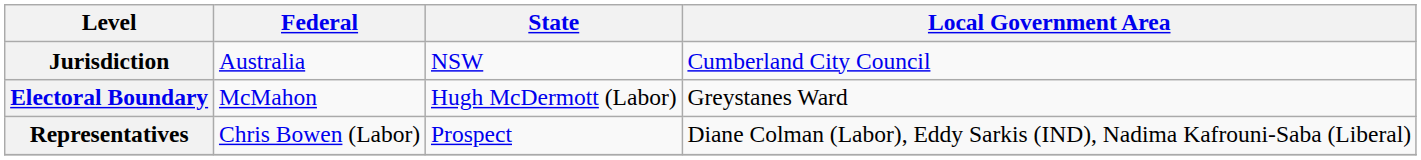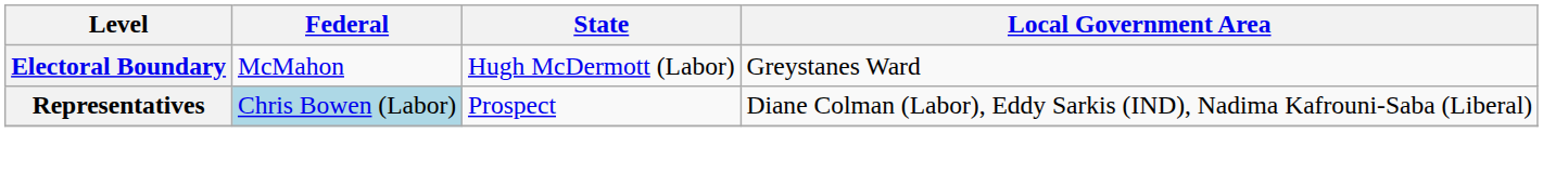 <table class="wikitable">
 <tr>
 <th>Level</th>
 <th><a href='#'>Federal</a></th>
 <th><a href='#'>State</a></th>
 <th><a href='#'>Local Government Area</a></th>
-</tr>
-<tr>
-<th>Jurisdiction</th>
-<td><a href='#'>Australia</a></td>
-<td><a href='#'>NSW</a></td>
-<td><a href='#'>Cumberland City Council</a></td>
 </tr>
 <tr>
 <th><a href='#'>Electoral Boundary</a></th>
 <td><a href='#'>McMahon</a></td>
 <td><a href='#'>Hugh McDermott</a> (Labor)</td>
 <td>Greystanes Ward </td>
 </tr>
 <tr>
 <th>Representatives</th>
-<td><a href='#'>Chris Bowen</a> (Labor)</td>
+<td style="background: lightblue;"><a href='#'>Chris Bowen</a> (Labor)</td>
 <td><a href='#'>Prospect</a></td>
 <td>Diane Colman (Labor), Eddy Sarkis (IND), Nadima Kafrouni-Saba (Liberal) </td>
 </tr>
 <tr>
 </tr>
 </table>
